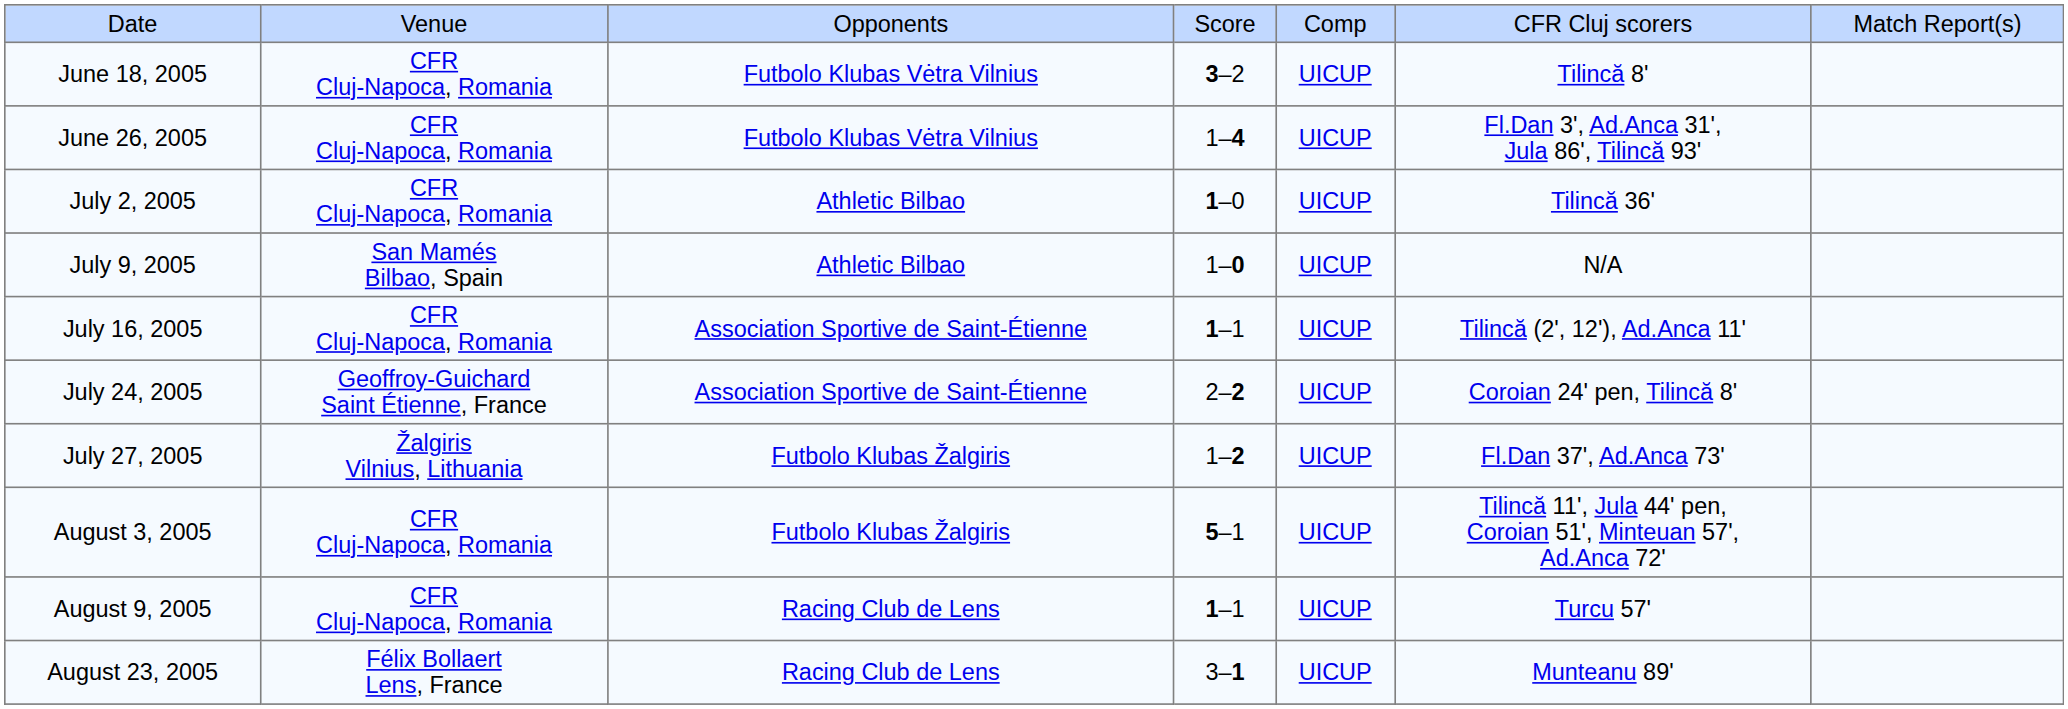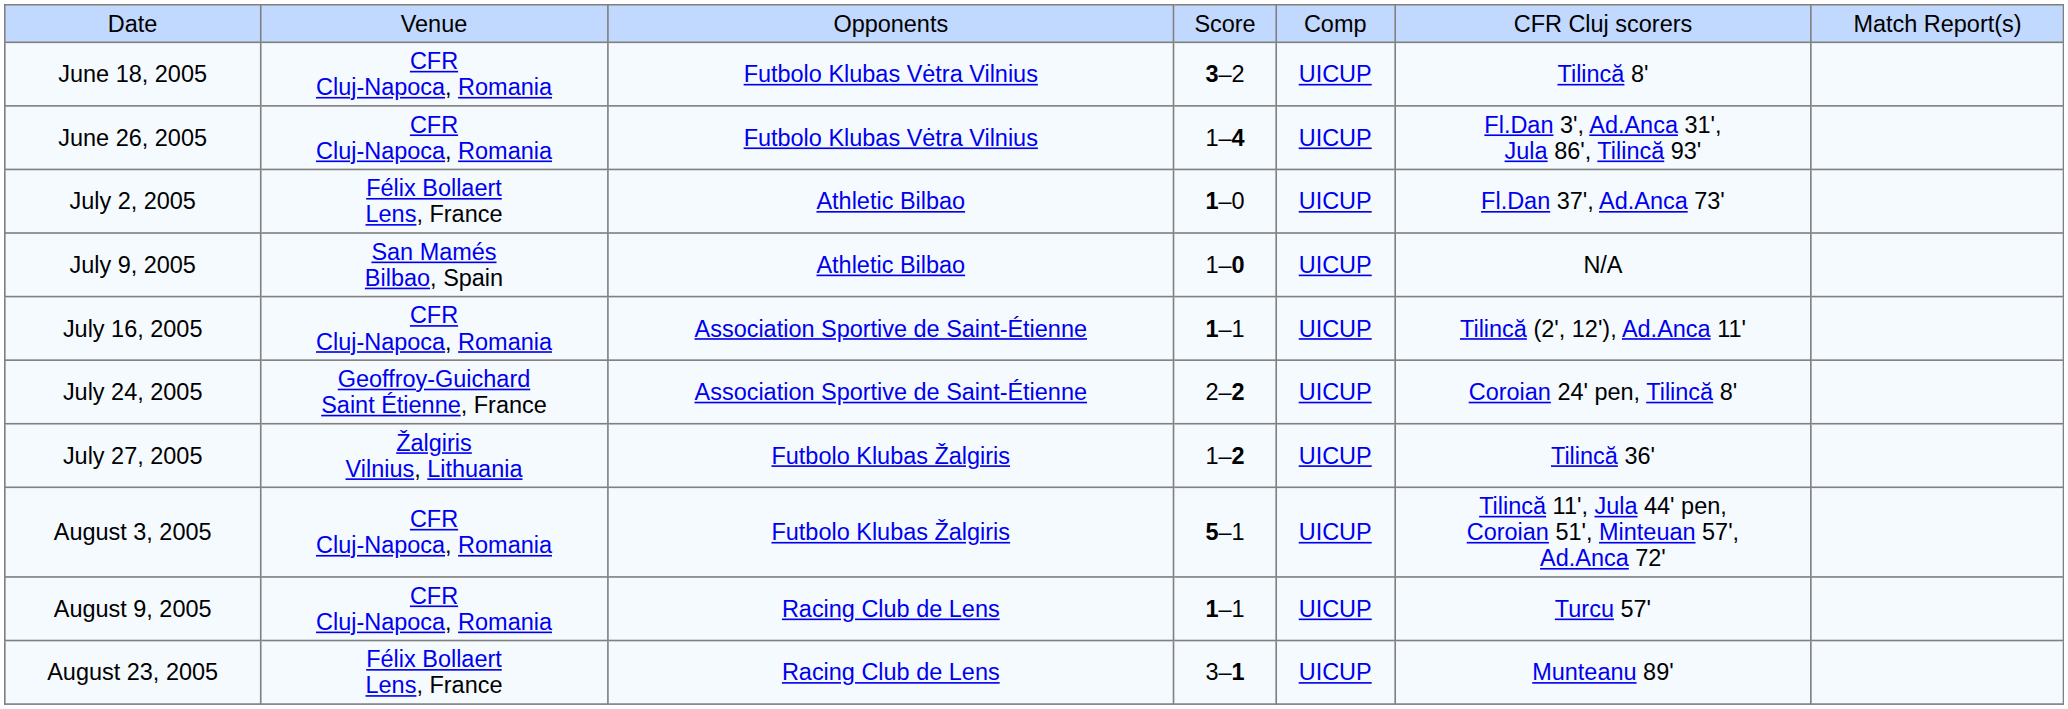 <table border=1 style="border-collapse:collapse; font-size:90%;" cellpadding=3 cellspacing=0 width=100%>
 <tr bgcolor=#C1D8FF align=center>
 <td>Date</td>
 <td>Venue</td>
 <td>Opponents</td>
 <td>Score</td>
 <td>Comp</td>
 <td>CFR Cluj scorers</td>
 <td>Match Report(s)</td>
 </tr>
 <tr align=center bgcolor=#F5FAFF>
 <td>June 18, 2005</td>
 <td><a href='#'>CFR</a><br><a href='#'>Cluj-Napoca</a>, <a href='#'>Romania</a></td>
 <td><a href='#'>Futbolo Klubas Vėtra Vilnius</a></td>
 <td><strong>3</strong>–2</td>
 <td><a href='#'>UICUP</a></td>
 <td><a href='#'>Tilincă</a> 8'</td>
 <td></td>
 </tr>
 <tr align=center bgcolor=#F5FAFF>
 <td>June 26, 2005</td>
 <td><a href='#'>CFR</a><br><a href='#'>Cluj-Napoca</a>, <a href='#'>Romania</a></td>
 <td><a href='#'>Futbolo Klubas Vėtra Vilnius</a></td>
 <td>1–<strong>4</strong></td>
 <td><a href='#'>UICUP</a></td>
 <td><a href='#'>Fl.Dan</a> 3', <a href='#'>Ad.Anca</a> 31',<br> <a href='#'>Jula</a> 86', <a href='#'>Tilincă</a> 93'</td>
 <td></td>
 </tr>
 <tr align=center bgcolor=#F5FAFF>
 <td>July 2, 2005</td>
-<td><a href='#'>CFR</a><br><a href='#'>Cluj-Napoca</a>, <a href='#'>Romania</a></td>
+<td><a href='#'>Félix Bollaert</a><br><a href='#'>Lens</a>, France</td>
 <td><a href='#'>Athletic Bilbao</a></td>
 <td><strong>1</strong>–0</td>
 <td><a href='#'>UICUP</a></td>
-<td><a href='#'>Tilincă</a> 36'</td>
+<td><a href='#'>Fl.Dan</a> 37', <a href='#'>Ad.Anca</a> 73'</td>
 <td></td>
 </tr>
 <tr align=center bgcolor=#F5FAFF>
 <td>July 9, 2005</td>
 <td><a href='#'>San Mamés</a><br><a href='#'>Bilbao</a>, Spain</td>
 <td><a href='#'>Athletic Bilbao</a></td>
 <td>1–<strong>0</strong></td>
 <td><a href='#'>UICUP</a></td>
 <td>N/A</td>
 <td></td>
 </tr>
 <tr align=center bgcolor=#F5FAFF>
 <td>July 16, 2005</td>
 <td><a href='#'>CFR</a><br><a href='#'>Cluj-Napoca</a>, <a href='#'>Romania</a></td>
 <td><a href='#'>Association Sportive de Saint-Étienne</a></td>
 <td><strong>1</strong>–1</td>
 <td><a href='#'>UICUP</a></td>
 <td><a href='#'>Tilincă</a> (2', 12'), <a href='#'>Ad.Anca</a> 11'</td>
 <td></td>
 </tr>
 <tr align=center bgcolor=#F5FAFF>
 <td>July 24, 2005</td>
 <td><a href='#'>Geoffroy-Guichard</a><br><a href='#'>Saint Étienne</a>, France</td>
 <td><a href='#'>Association Sportive de Saint-Étienne</a></td>
 <td>2–<strong>2</strong></td>
 <td><a href='#'>UICUP</a></td>
 <td><a href='#'>Coroian</a> 24' pen, <a href='#'>Tilincă</a> 8'</td>
 <td></td>
 </tr>
 <tr align=center bgcolor=#F5FAFF>
 <td>July 27, 2005</td>
 <td><a href='#'>Žalgiris</a><br><a href='#'>Vilnius</a>, <a href='#'>Lithuania</a></td>
 <td><a href='#'>Futbolo Klubas Žalgiris</a></td>
 <td>1–<strong>2</strong></td>
 <td><a href='#'>UICUP</a></td>
-<td><a href='#'>Fl.Dan</a> 37', <a href='#'>Ad.Anca</a> 73'</td>
+<td><a href='#'>Tilincă</a> 36'</td>
 <td></td>
 </tr>
 <tr align=center bgcolor=#F5FAFF>
 <td>August 3, 2005</td>
 <td><a href='#'>CFR</a><br><a href='#'>Cluj-Napoca</a>, <a href='#'>Romania</a></td>
 <td><a href='#'>Futbolo Klubas Žalgiris</a></td>
 <td><strong>5</strong>–1</td>
 <td><a href='#'>UICUP</a></td>
 <td><a href='#'>Tilincă</a> 11', <a href='#'>Jula</a> 44' pen,<br> <a href='#'>Coroian</a> 51', <a href='#'>Minteuan</a> 57',<br> <a href='#'>Ad.Anca</a> 72'</td>
 <td></td>
 </tr>
 <tr align=center bgcolor=#F5FAFF>
 <td>August 9, 2005</td>
 <td><a href='#'>CFR</a><br><a href='#'>Cluj-Napoca</a>, <a href='#'>Romania</a></td>
 <td><a href='#'>Racing Club de Lens</a></td>
 <td><strong>1</strong>–1</td>
 <td><a href='#'>UICUP</a></td>
 <td><a href='#'>Turcu</a> 57'</td>
 <td></td>
 </tr>
 <tr align=center bgcolor=#F5FAFF>
 <td>August 23, 2005</td>
 <td><a href='#'>Félix Bollaert</a><br><a href='#'>Lens</a>, France</td>
 <td><a href='#'>Racing Club de Lens</a></td>
 <td>3–<strong>1</strong></td>
 <td><a href='#'>UICUP</a></td>
 <td><a href='#'>Munteanu</a> 89'</td>
 <td></td>
 </tr>
 </table>
